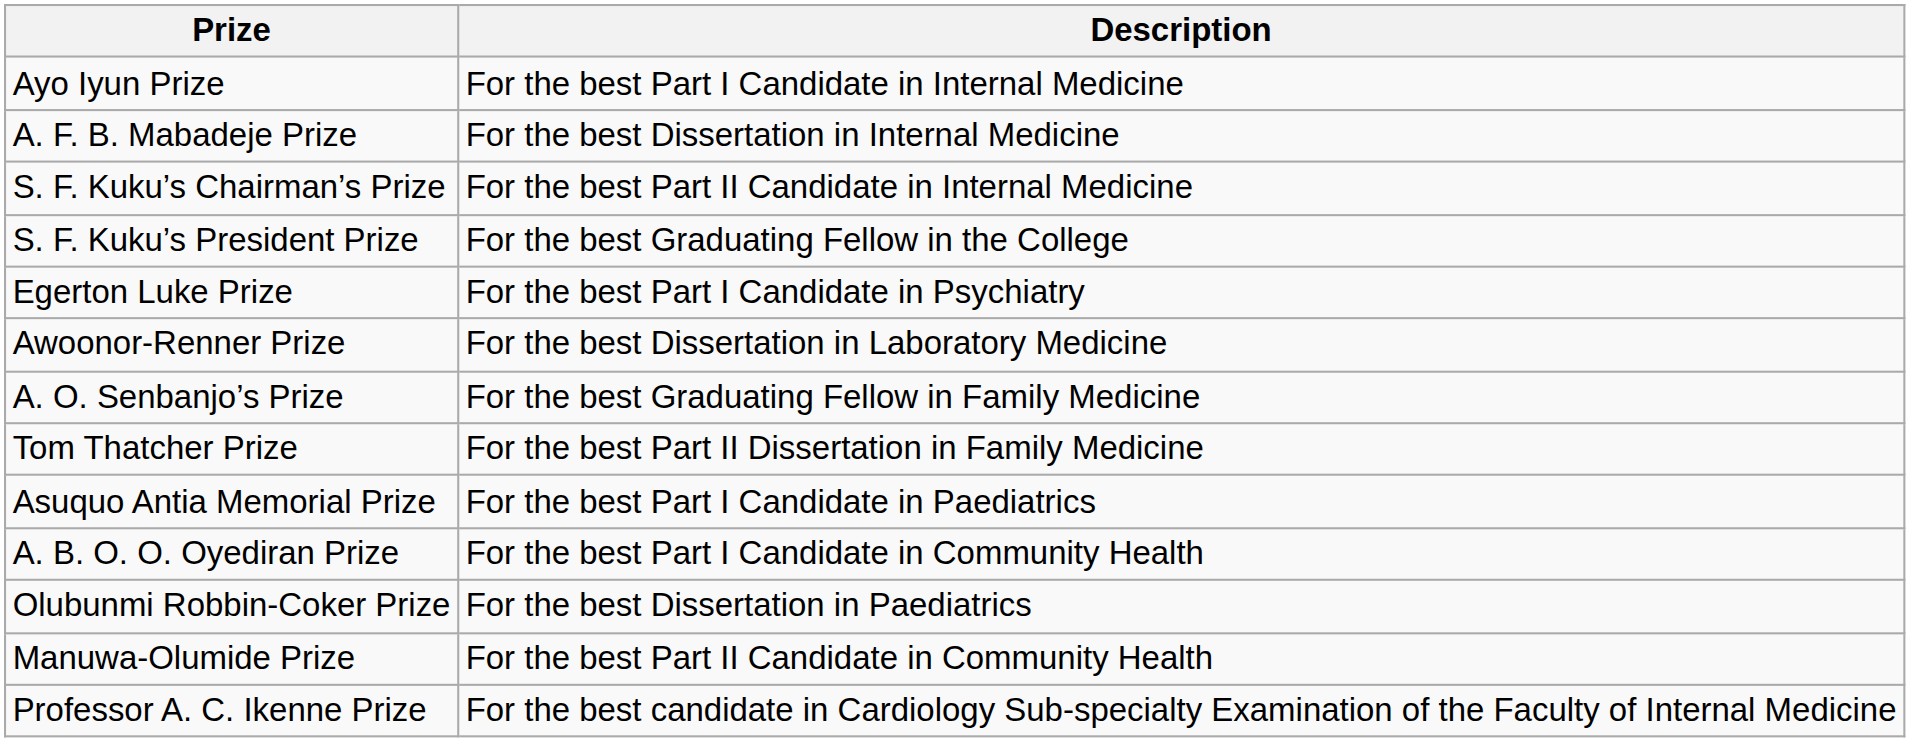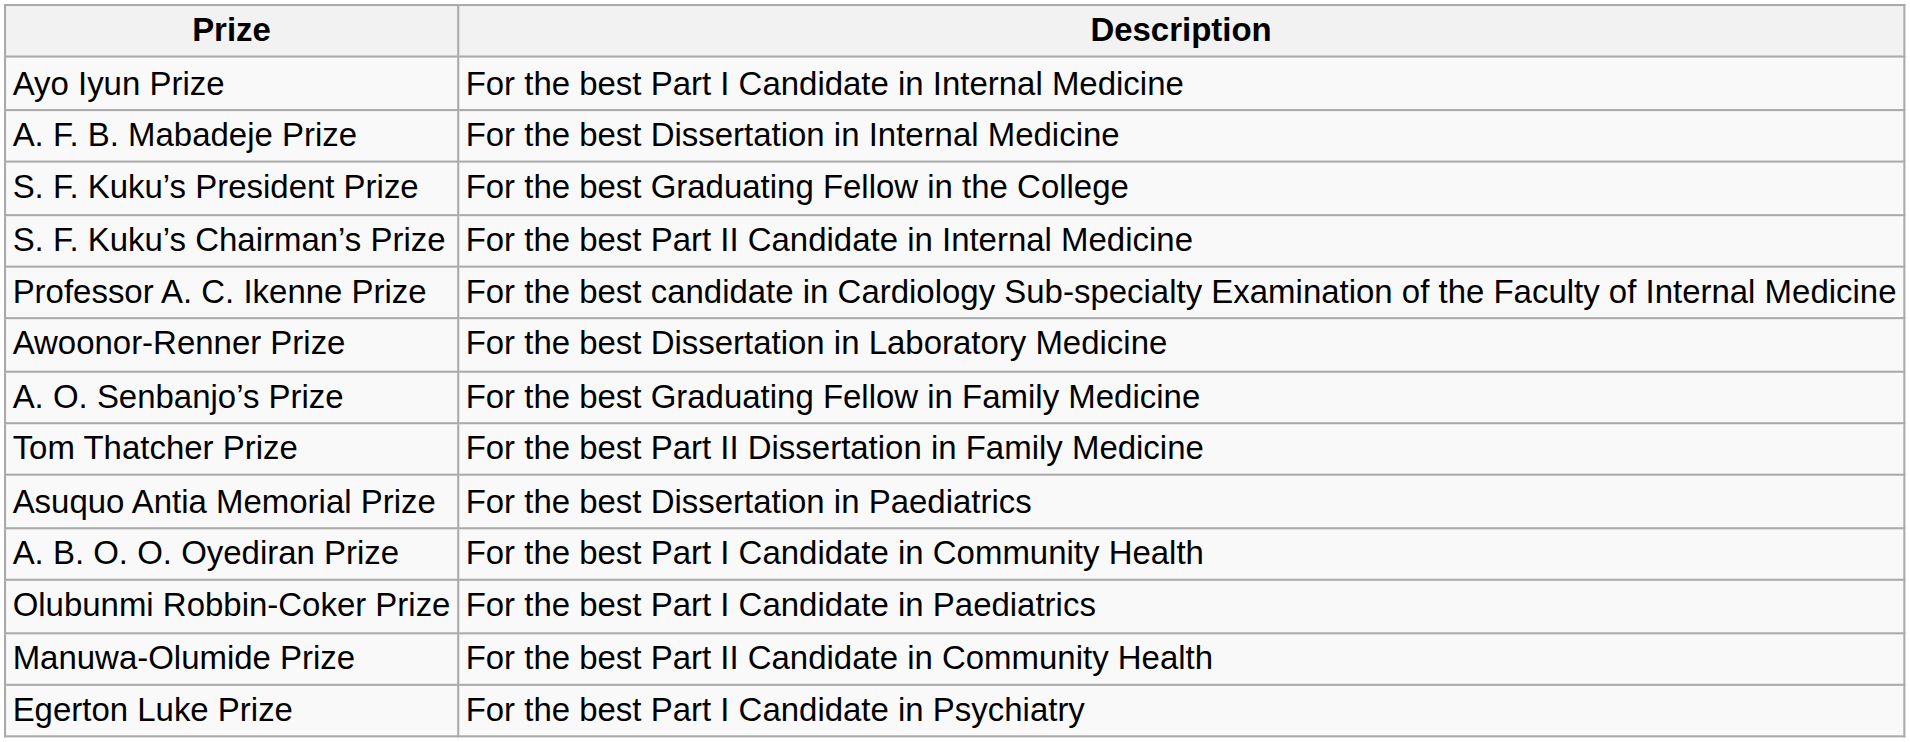 <table class="wikitable collapsible sortable">
 <tr>
 <th>Prize</th>
 <th>Description</th>
 </tr>
 <tr>
 <td>Ayo Iyun Prize</td>
 <td>For the best Part I Candidate in Internal Medicine</td>
 </tr>
 <tr>
 <td>A. F. B. Mabadeje Prize</td>
 <td>For the best Dissertation in Internal Medicine</td>
 </tr>
 <tr>
+<td>S. F. Kuku’s President Prize</td>
+<td>For the best Graduating Fellow in the College</td>
+</tr>
+<tr>
 <td>S. F. Kuku’s Chairman’s Prize</td>
 <td>For the best Part II Candidate in Internal Medicine</td>
 </tr>
 <tr>
-<td>S. F. Kuku’s President Prize</td>
-<td>For the best Graduating Fellow in the College</td>
-</tr>
-<tr>
-<td>Egerton Luke Prize</td>
-<td>For the best Part I Candidate in Psychiatry</td>
+<td>Professor A. C. Ikenne Prize</td>
+<td>For the best candidate in Cardiology Sub-specialty Examination of the Faculty of Internal Medicine</td>
 </tr>
 <tr>
 <td>Awoonor-Renner Prize</td>
 <td>For the best Dissertation in Laboratory Medicine</td>
 </tr>
 <tr>
 <td>A. O. Senbanjo’s Prize</td>
 <td>For the best Graduating Fellow in Family Medicine</td>
 </tr>
 <tr>
 <td>Tom Thatcher Prize</td>
 <td>For the best Part II Dissertation in Family Medicine</td>
 </tr>
 <tr>
 <td>Asuquo Antia Memorial Prize</td>
-<td>For the best Part I Candidate in Paediatrics</td>
+<td>For the best Dissertation in Paediatrics</td>
 </tr>
 <tr>
 <td>A. B. O. O. Oyediran Prize</td>
 <td>For the best Part I Candidate in Community Health</td>
 </tr>
 <tr>
 <td>Olubunmi Robbin-Coker Prize</td>
-<td>For the best Dissertation in Paediatrics</td>
+<td>For the best Part I Candidate in Paediatrics</td>
 </tr>
 <tr>
 <td>Manuwa-Olumide Prize</td>
 <td>For the best Part II Candidate in Community Health</td>
 </tr>
 <tr>
-<td>Professor A. C. Ikenne Prize</td>
-<td>For the best candidate in Cardiology Sub-specialty Examination of the Faculty of Internal Medicine</td>
+<td>Egerton Luke Prize</td>
+<td>For the best Part I Candidate in Psychiatry</td>
 </tr>
 </table>
